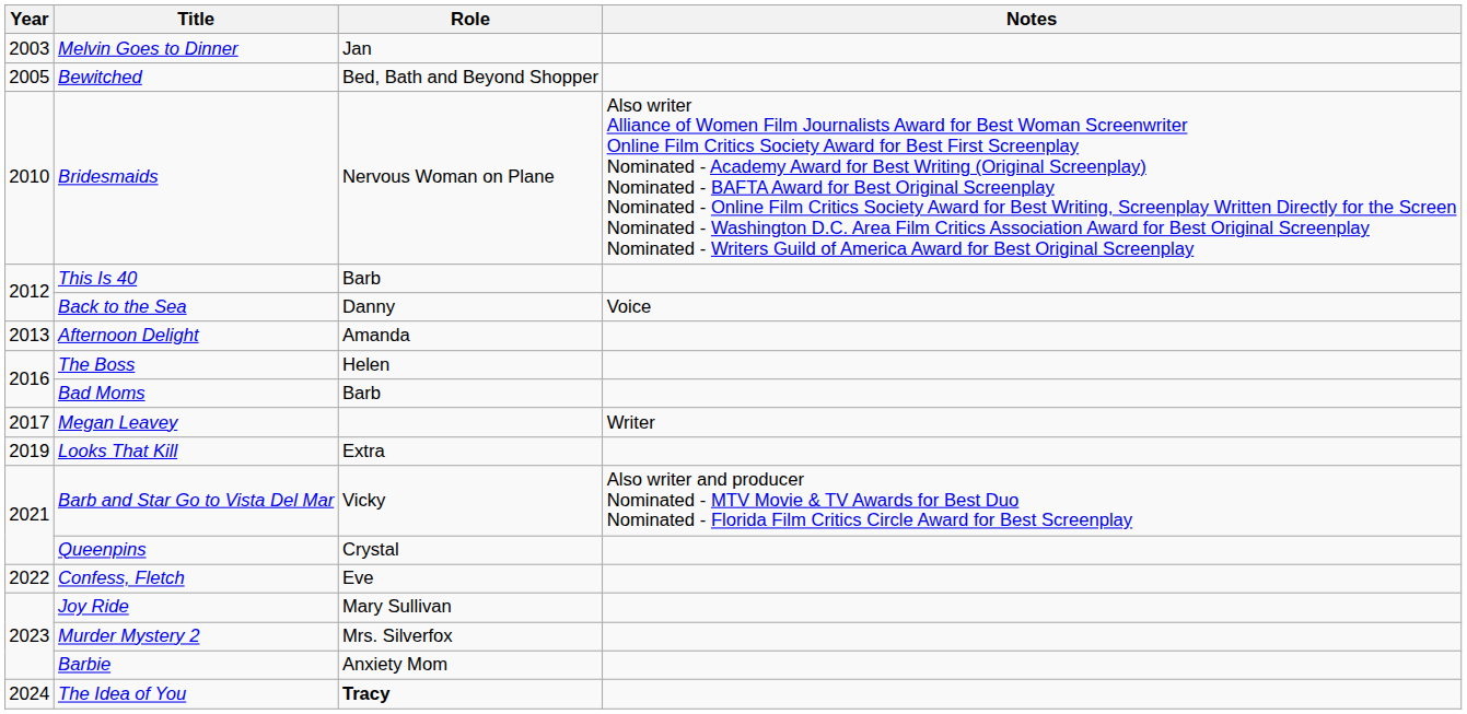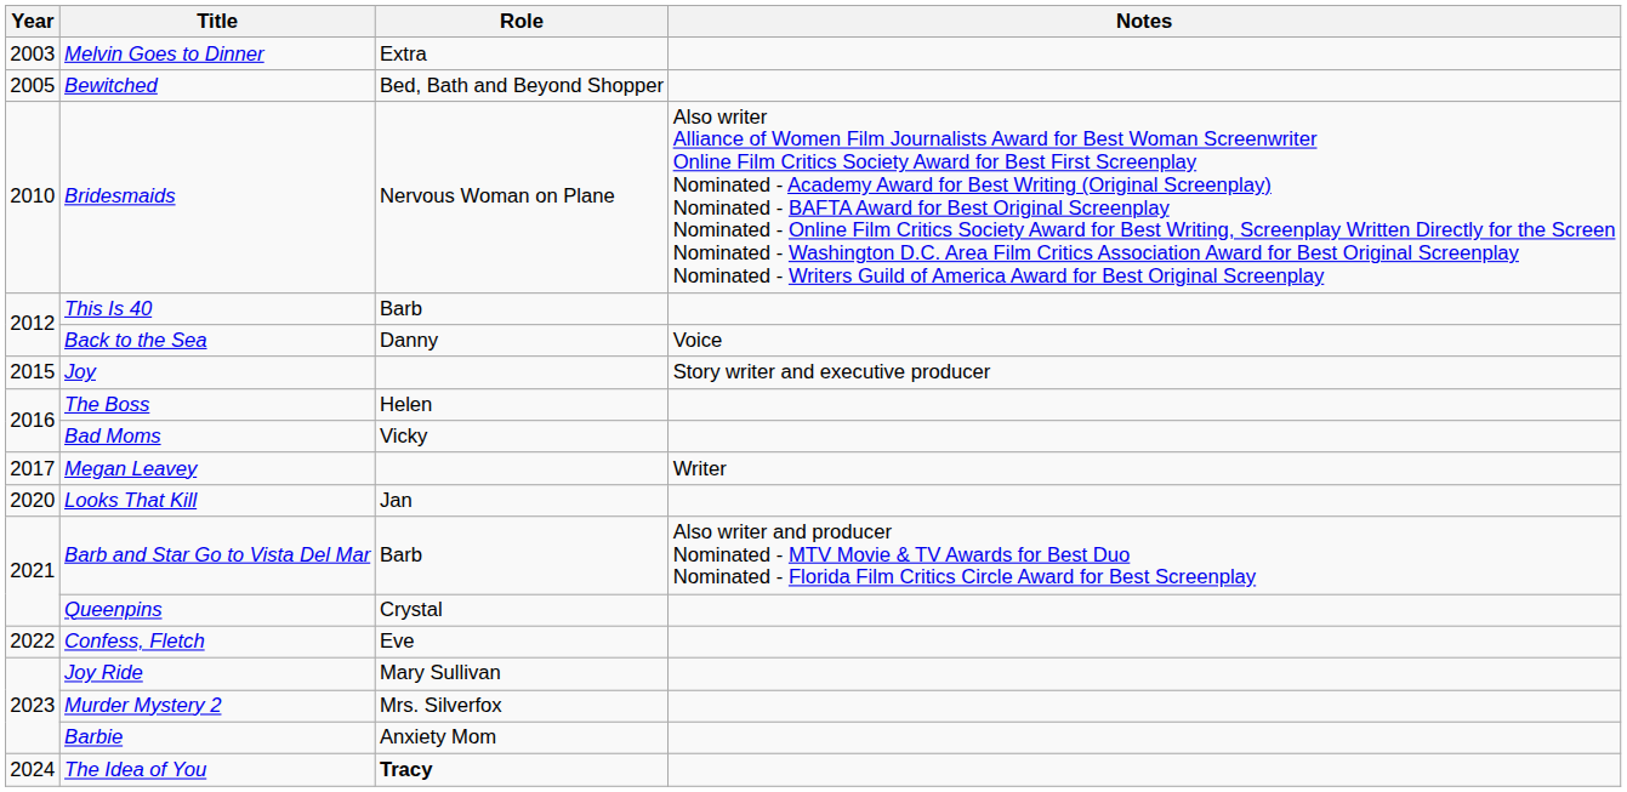 <table class="wikitable sortable">
 <tr>
 <th>Year</th>
 <th>Title</th>
 <th>Role</th>
 <th class="unsortable">Notes</th>
 </tr>
 <tr>
 <td>2003</td>
 <td><em><a href='#'>Melvin Goes to Dinner</a></em></td>
-<td>Jan</td>
+<td>Extra</td>
 <td></td>
 </tr>
 <tr>
 <td>2005</td>
 <td><em><a href='#'>Bewitched</a></em></td>
 <td>Bed, Bath and Beyond Shopper</td>
 <td></td>
 </tr>
 <tr>
 <td>2010</td>
 <td><em><a href='#'>Bridesmaids</a></em></td>
 <td>Nervous Woman on Plane</td>
 <td>Also writer<br><a href='#'>Alliance of Women Film Journalists Award for Best Woman Screenwriter</a><br><a href='#'>Online Film Critics Society Award for Best First Screenplay</a><br>Nominated - <a href='#'>Academy Award for Best Writing (Original Screenplay)</a><br>Nominated - <a href='#'>BAFTA Award for Best Original Screenplay</a><br>Nominated - <a href='#'>Online Film Critics Society Award for Best Writing, Screenplay Written Directly for the Screen</a><br>Nominated - <a href='#'>Washington D.C. Area Film Critics Association Award for Best Original Screenplay</a><br>Nominated - <a href='#'>Writers Guild of America Award for Best Original Screenplay</a></td>
 </tr>
 <tr>
 <td rowspan="2">2012</td>
 <td><em><a href='#'>This Is 40</a></em></td>
 <td>Barb</td>
 <td></td>
 </tr>
 <tr>
 <td><em><a href='#'>Back to the Sea</a></em></td>
 <td>Danny</td>
 <td>Voice</td>
 </tr>
 <tr>
-<td>2013</td>
-<td><em><a href='#'>Afternoon Delight</a></em></td>
-<td>Amanda</td>
+<td>2015</td>
+<td><em><a href='#'>Joy</a></em></td>
 <td></td>
+<td>Story writer and executive producer</td>
 </tr>
 <tr>
 <td rowspan="2">2016</td>
 <td><em><a href='#'>The Boss</a></em></td>
 <td>Helen</td>
 <td></td>
 </tr>
 <tr>
 <td><em><a href='#'>Bad Moms</a></em></td>
-<td>Barb</td>
+<td>Vicky</td>
 <td></td>
 </tr>
 <tr>
 <td>2017</td>
 <td><em><a href='#'>Megan Leavey</a></em></td>
 <td></td>
 <td>Writer</td>
 </tr>
 <tr>
-<td>2019</td>
+<td>2020</td>
 <td><em><a href='#'>Looks That Kill</a></em></td>
-<td>Extra</td>
+<td>Jan</td>
 <td></td>
 </tr>
 <tr>
 <td rowspan="2">2021</td>
 <td><em><a href='#'>Barb and Star Go to Vista Del Mar</a></em></td>
-<td>Vicky</td>
+<td>Barb</td>
 <td>Also writer and producer<br>Nominated - <a href='#'>MTV Movie & TV Awards for Best Duo</a><br>Nominated - <a href='#'>Florida Film Critics Circle Award for Best Screenplay</a></td>
 </tr>
 <tr>
 <td><em><a href='#'>Queenpins</a></em></td>
 <td>Crystal</td>
 <td></td>
 </tr>
 <tr>
 <td>2022</td>
 <td><em><a href='#'>Confess, Fletch</a></em></td>
 <td>Eve</td>
 <td></td>
 </tr>
 <tr>
 <td rowspan="3">2023</td>
 <td><em><a href='#'>Joy Ride</a></em></td>
 <td>Mary Sullivan</td>
 <td></td>
 </tr>
 <tr>
 <td><em><a href='#'>Murder Mystery 2</a></em></td>
 <td>Mrs. Silverfox</td>
 <td></td>
 </tr>
 <tr>
 <td><em><a href='#'>Barbie</a></em></td>
 <td>Anxiety Mom</td>
 <td></td>
 </tr>
 <tr>
 <td>2024</td>
 <td><em><a href='#'>The Idea of You</a></em></td>
 <td><strong>Tracy</strong></td>
 <td></td>
 </tr>
 </table>
